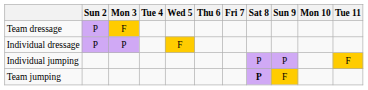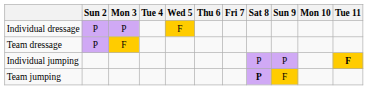 <table class="wikitable" style="margin:0.5em auto; font-size:90%; line-height:1.25em; text-align:center;">
 <tr>
 <th></th>
 <th>Sun 2</th>
 <th>Mon 3</th>
 <th>Tue 4</th>
 <th>Wed 5</th>
 <th>Thu 6</th>
 <th>Fri 7</th>
 <th>Sat 8</th>
 <th>Sun 9</th>
 <th>Mon 10</th>
 <th>Tue 11</th>
 </tr>
 <tr>
-<td align=left>Team dressage</td>
+<td align=left>Individual dressage</td>
 <td style="background-color:#D0A9F5;">P</td>
+<td style="background-color:#D0A9F5;">P</td>
+<td></td>
 <td style="background-color:#FFCC00;">F</td>
-<td></td>
-<td></td>
 <td></td>
 <td></td>
 <td></td>
 <td></td>
 <td></td>
 <td></td>
 </tr>
 <tr>
-<td align=left>Individual dressage</td>
+<td align=left>Team dressage</td>
 <td style="background-color:#D0A9F5;">P</td>
-<td style="background-color:#D0A9F5;">P</td>
+<td style="background-color:#FFCC00;">F</td>
 <td></td>
-<td style="background-color:#FFCC00;">F</td>
+<td></td>
 <td></td>
 <td></td>
 <td></td>
 <td></td>
 <td></td>
 <td></td>
 </tr>
 <tr>
 <td align=left>Individual jumping</td>
 <td></td>
 <td></td>
 <td></td>
 <td></td>
 <td></td>
 <td></td>
 <td style="background-color:#D0A9F5;">P</td>
 <td style="background-color:#D0A9F5;">P</td>
 <td></td>
-<td style="background-color:#FFCC00;">F</td>
+<td style="background-color:#FFCC00;"><strong>F</strong></td>
 </tr>
 <tr>
 <td align=left>Team jumping</td>
 <td></td>
 <td></td>
 <td></td>
 <td></td>
 <td></td>
 <td></td>
 <td style="background-color:#D0A9F5;"><strong>P</strong></td>
 <td style="background-color:#FFCC00;">F</td>
 <td></td>
 <td></td>
 </tr>
 </table>
